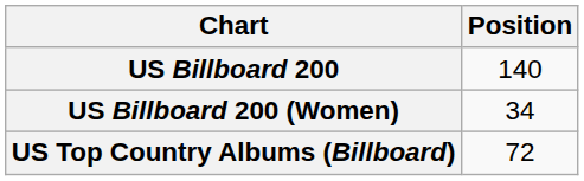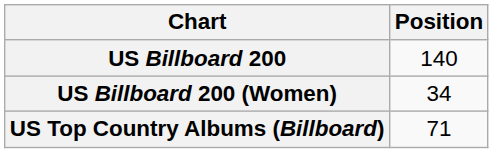 <table class="wikitable sortable plainrowheaders" style="text-align:center;">
 <tr>
 <th scope="col">Chart</th>
 <th scope="col">Position</th>
 </tr>
 <tr>
 <th scope="row">US <em>Billboard</em> 200</th>
 <td>140</td>
 </tr>
 <tr>
 <th scope="row">US <em>Billboard</em> 200 (Women)</th>
 <td>34</td>
 </tr>
 <tr>
 <th scope="row">US Top Country Albums (<em>Billboard</em>)</th>
-<td>72</td>
+<td>71</td>
 </tr>
 </table>
